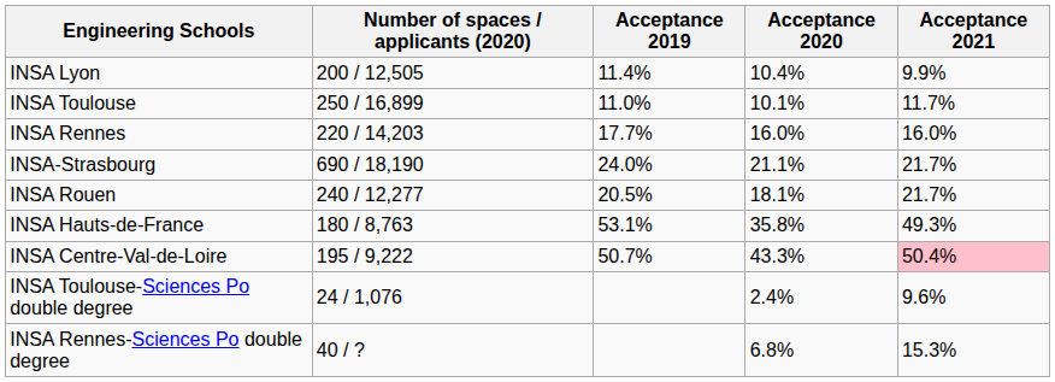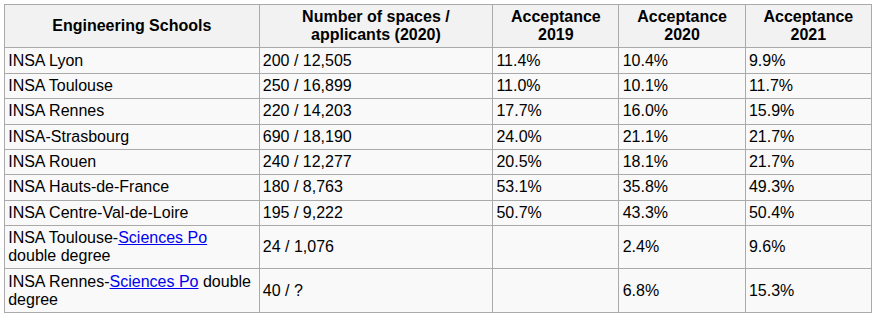 <table class="wikitable">
 <tr>
 <th>Engineering Schools</th>
 <th>Number of spaces / applicants (2020)</th>
 <th>Acceptance 2019</th>
 <th>Acceptance 2020</th>
 <th>Acceptance 2021</th>
 </tr>
 <tr>
 <td>INSA Lyon</td>
 <td>200 / 12,505</td>
 <td>11.4%</td>
 <td>10.4%</td>
 <td>9.9%</td>
 </tr>
 <tr>
 <td>INSA Toulouse</td>
 <td>250 / 16,899</td>
 <td>11.0%</td>
 <td>10.1%</td>
 <td>11.7%</td>
 </tr>
 <tr>
 <td>INSA Rennes</td>
 <td>220 / 14,203</td>
 <td>17.7%</td>
 <td>16.0%</td>
-<td>16.0%</td>
+<td>15.9%</td>
 </tr>
 <tr>
 <td>INSA-Strasbourg</td>
 <td>690 / 18,190</td>
 <td>24.0%</td>
 <td>21.1%</td>
 <td>21.7%</td>
 </tr>
 <tr>
 <td>INSA Rouen</td>
 <td>240 / 12,277</td>
 <td>20.5%</td>
 <td>18.1%</td>
 <td>21.7%</td>
 </tr>
 <tr>
 <td>INSA Hauts-de-France</td>
 <td>180 / 8,763</td>
 <td>53.1%</td>
 <td>35.8%</td>
 <td>49.3%</td>
 </tr>
 <tr>
 <td>INSA Centre-Val-de-Loire</td>
 <td>195 / 9,222</td>
 <td>50.7%</td>
 <td>43.3%</td>
-<td style="background: pink;">50.4%</td>
+<td>50.4%</td>
 </tr>
 <tr>
 <td>INSA Toulouse-<a href='#'>Sciences Po</a> double degree</td>
 <td>24 / 1,076</td>
 <td></td>
 <td>2.4%</td>
 <td>9.6%</td>
 </tr>
 <tr>
 <td>INSA Rennes-<a href='#'>Sciences Po</a> double degree</td>
 <td>40 / ?</td>
 <td></td>
 <td>6.8%</td>
 <td>15.3%</td>
 </tr>
 </table>
